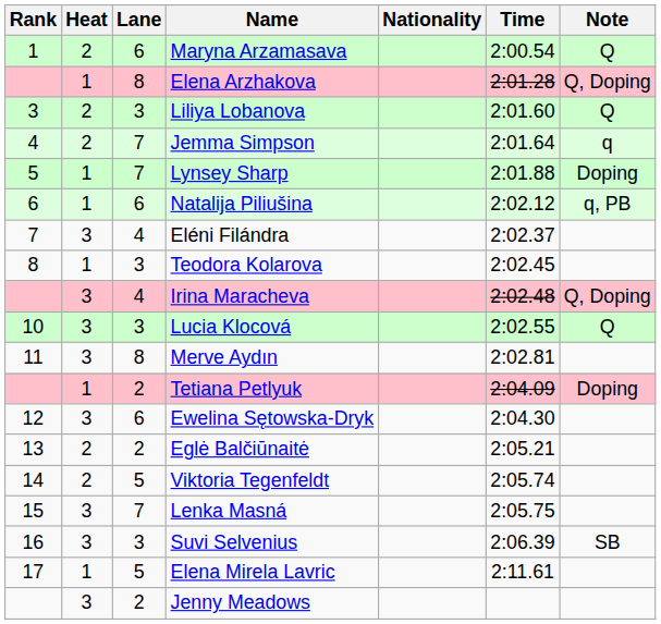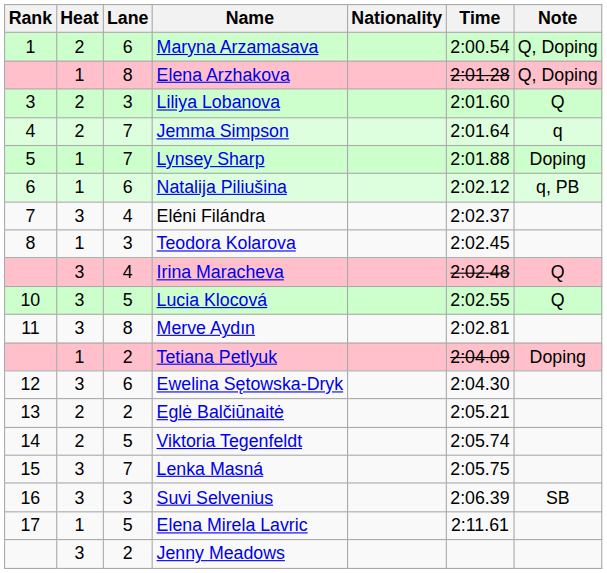 <table class="wikitable sortable" style="text-align:center">
 <tr>
 <th>Rank</th>
 <th>Heat</th>
 <th>Lane</th>
 <th>Name</th>
 <th>Nationality</th>
 <th>Time</th>
 <th>Note</th>
 </tr>
 <tr bgcolor=ccffcc>
 <td>1</td>
 <td>2</td>
 <td>6</td>
 <td align="left"><a href='#'>Maryna Arzamasava</a></td>
 <td align=left></td>
 <td>2:00.54</td>
-<td>Q</td>
+<td>Q, Doping</td>
 </tr>
 <tr bgcolor=pink>
 <td></td>
 <td>1</td>
 <td>8</td>
 <td align="left"><a href='#'>Elena Arzhakova</a></td>
 <td align=left></td>
 <td><s>2:01.28</s></td>
 <td>Q, Doping</td>
 </tr>
 <tr bgcolor=ccffcc>
 <td>3</td>
 <td>2</td>
 <td>3</td>
 <td align="left"><a href='#'>Liliya Lobanova</a></td>
 <td align=left></td>
 <td>2:01.60</td>
 <td>Q</td>
 </tr>
 <tr bgcolor=ddffdd>
 <td>4</td>
 <td>2</td>
 <td>7</td>
 <td align="left"><a href='#'>Jemma Simpson</a></td>
 <td align=left></td>
 <td>2:01.64</td>
 <td>q</td>
 </tr>
 <tr bgcolor=ccffcc>
 <td>5</td>
 <td>1</td>
 <td>7</td>
 <td align="left"><a href='#'>Lynsey Sharp</a></td>
 <td align=left></td>
 <td>2:01.88</td>
 <td>Doping</td>
 </tr>
 <tr bgcolor=ddffdd>
 <td>6</td>
 <td>1</td>
 <td>6</td>
 <td align="left"><a href='#'>Natalija Piliušina</a></td>
 <td align=left></td>
 <td>2:02.12</td>
 <td>q, PB</td>
 </tr>
 <tr>
 <td>7</td>
 <td>3</td>
 <td>4</td>
 <td align="left">Eléni Filándra</td>
 <td align=left></td>
 <td>2:02.37</td>
 <td></td>
 </tr>
 <tr>
 <td>8</td>
 <td>1</td>
 <td>3</td>
 <td align="left"><a href='#'>Teodora Kolarova</a></td>
 <td align=left></td>
 <td>2:02.45</td>
 <td></td>
 </tr>
 <tr bgcolor=pink>
 <td></td>
 <td>3</td>
 <td>4</td>
 <td align="left"><a href='#'>Irina Maracheva</a></td>
 <td align=left></td>
 <td><s>2:02.48 </s></td>
-<td>Q, Doping</td>
+<td>Q</td>
 </tr>
 <tr bgcolor=ccffcc>
 <td>10</td>
 <td>3</td>
-<td>3</td>
+<td>5</td>
 <td align="left"><a href='#'>Lucia Klocová</a></td>
 <td align=left></td>
 <td>2:02.55</td>
 <td>Q</td>
 </tr>
 <tr>
 <td>11</td>
 <td>3</td>
 <td>8</td>
 <td align="left"><a href='#'>Merve Aydın</a></td>
 <td align=left></td>
 <td>2:02.81</td>
 <td></td>
 </tr>
 <tr bgcolor=pink>
 <td></td>
 <td>1</td>
 <td>2</td>
 <td align="left"><a href='#'>Tetiana Petlyuk</a></td>
 <td align=left></td>
 <td><s>2:04.09</s></td>
 <td>Doping</td>
 </tr>
 <tr>
 <td>12</td>
 <td>3</td>
 <td>6</td>
 <td align="left"><a href='#'>Ewelina Sętowska-Dryk</a></td>
 <td align=left></td>
 <td>2:04.30</td>
 <td></td>
 </tr>
 <tr>
 <td>13</td>
 <td>2</td>
 <td>2</td>
 <td align="left"><a href='#'>Eglė Balčiūnaitė</a></td>
 <td align=left></td>
 <td>2:05.21</td>
 <td></td>
 </tr>
 <tr>
 <td>14</td>
 <td>2</td>
 <td>5</td>
 <td align="left"><a href='#'>Viktoria Tegenfeldt</a></td>
 <td align=left></td>
 <td>2:05.74</td>
 <td></td>
 </tr>
 <tr>
 <td>15</td>
 <td>3</td>
 <td>7</td>
 <td align="left"><a href='#'>Lenka Masná</a></td>
 <td align=left></td>
 <td>2:05.75</td>
 <td></td>
 </tr>
 <tr>
 <td>16</td>
 <td>3</td>
 <td>3</td>
 <td align="left"><a href='#'>Suvi Selvenius</a></td>
 <td align=left></td>
 <td>2:06.39</td>
 <td>SB</td>
 </tr>
 <tr>
 <td>17</td>
 <td>1</td>
 <td>5</td>
 <td align="left"><a href='#'>Elena Mirela Lavric</a></td>
 <td align=left></td>
 <td>2:11.61</td>
 <td></td>
 </tr>
 <tr>
 <td></td>
 <td>3</td>
 <td>2</td>
 <td align="left"><a href='#'>Jenny Meadows</a></td>
 <td align=left></td>
 <td></td>
 <td></td>
 </tr>
 </table>
